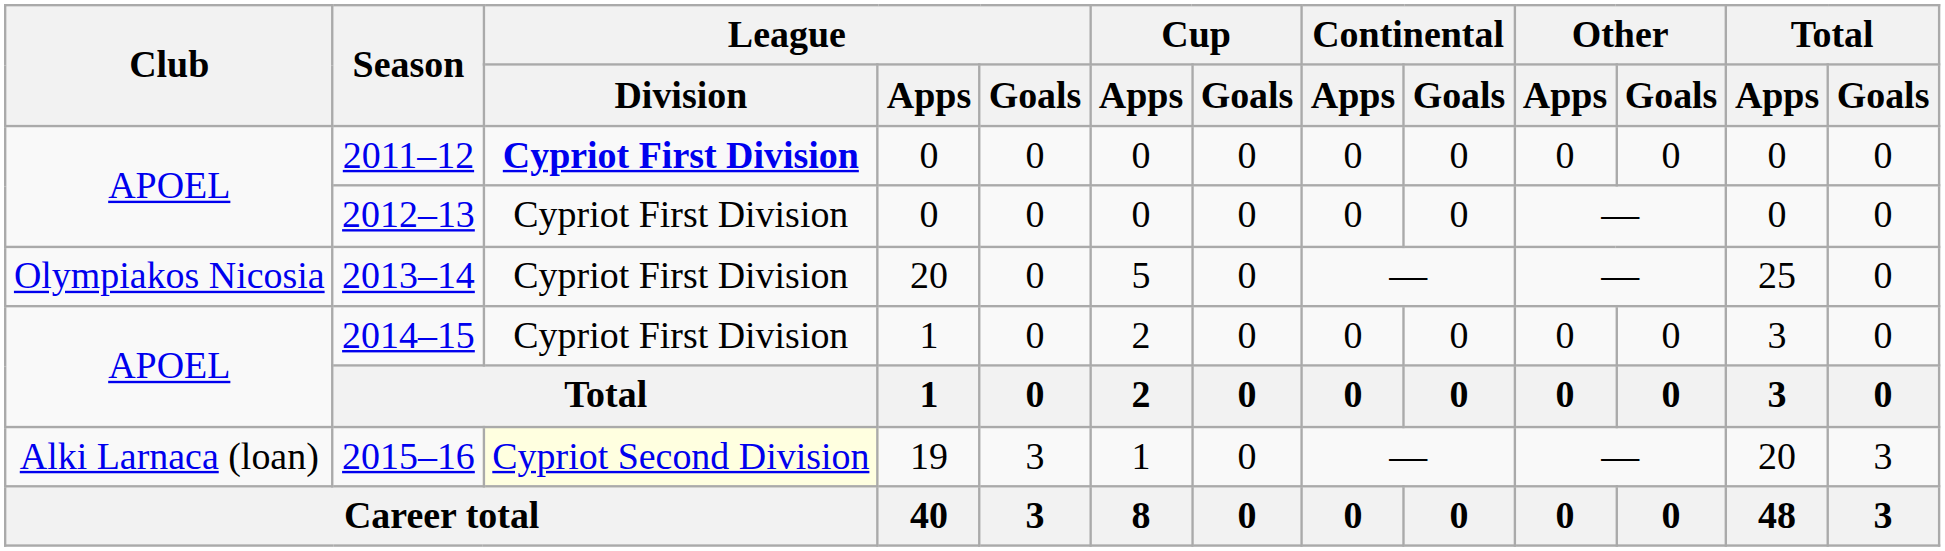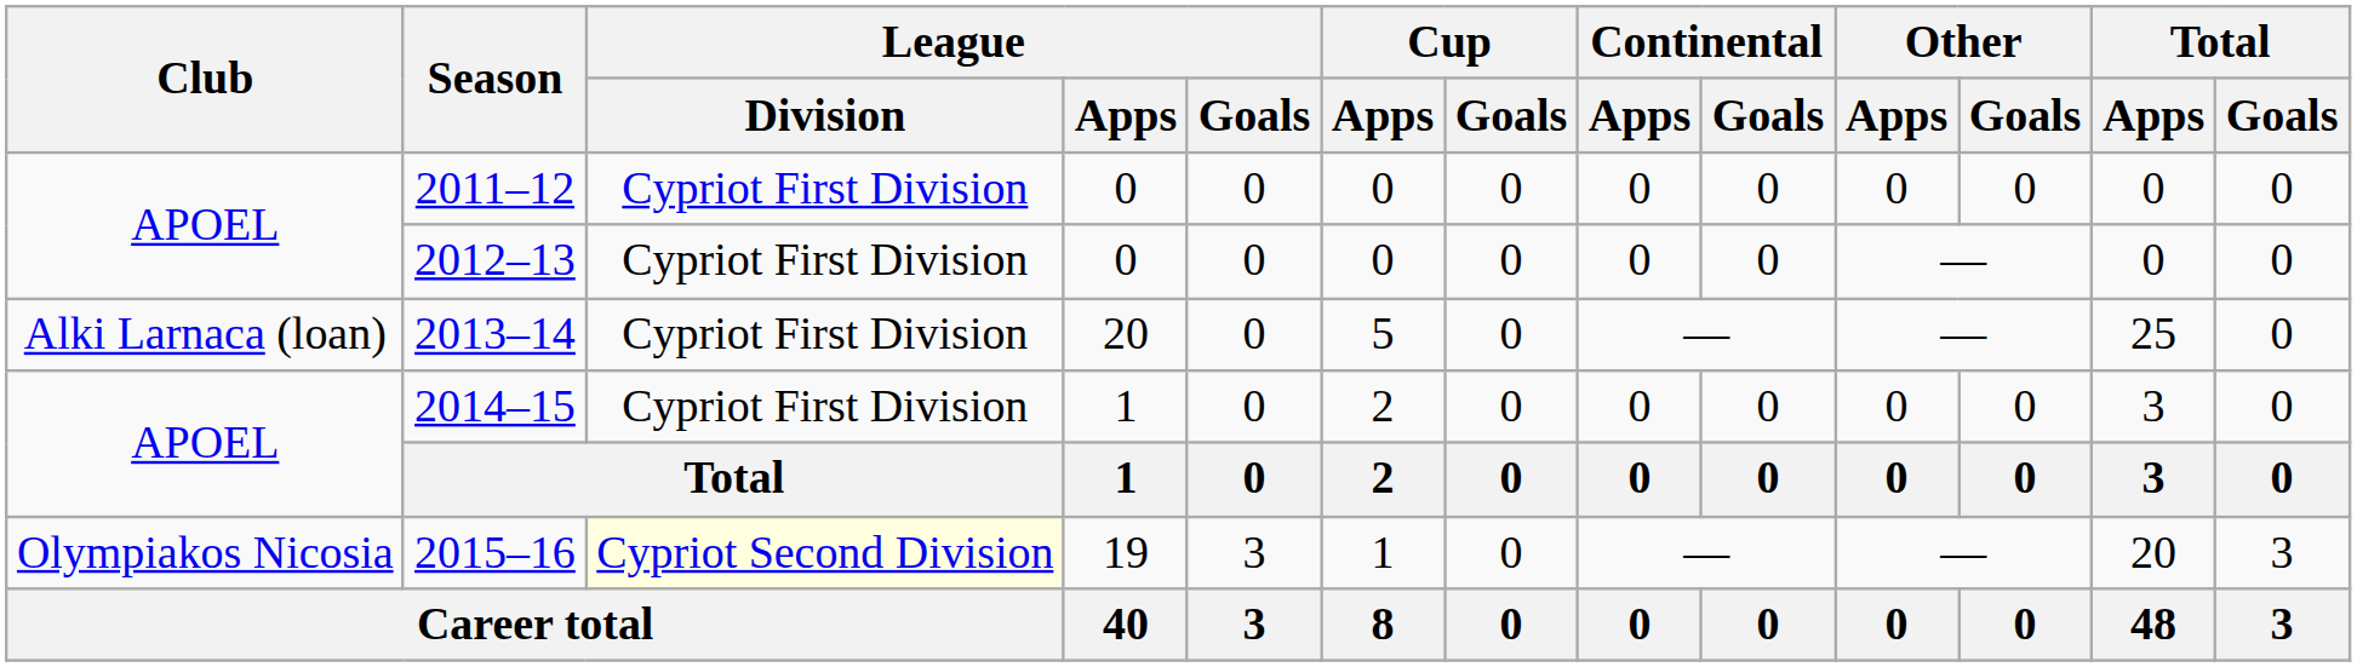 <table class="wikitable" style="text-align: center;">
 <tr>
 <th rowspan="2">Club</th>
 <th rowspan="2">Season</th>
 <th colspan="3">League</th>
 <th colspan="2">Cup</th>
 <th colspan="2">Continental</th>
 <th colspan="2">Other</th>
 <th colspan="2">Total</th>
 </tr>
 <tr>
 <th>Division</th>
 <th>Apps</th>
 <th>Goals</th>
 <th>Apps</th>
 <th>Goals</th>
 <th>Apps</th>
 <th>Goals</th>
 <th>Apps</th>
 <th>Goals</th>
 <th>Apps</th>
 <th>Goals</th>
 </tr>
 <tr>
 <td rowspan="2"><a href='#'>APOEL</a></td>
 <td><a href='#'>2011–12</a></td>
-<td><strong><a href='#'>Cypriot First Division</a></strong></td>
+<td><a href='#'>Cypriot First Division</a></td>
 <td>0</td>
 <td>0</td>
 <td>0</td>
 <td>0</td>
 <td>0</td>
 <td>0</td>
 <td>0</td>
 <td>0</td>
 <td>0</td>
 <td>0</td>
 </tr>
 <tr>
 <td><a href='#'>2012–13</a></td>
 <td>Cypriot First Division</td>
 <td>0</td>
 <td>0</td>
 <td>0</td>
 <td>0</td>
 <td>0</td>
 <td>0</td>
 <td colspan="2">—</td>
 <td>0</td>
 <td>0</td>
 </tr>
 <tr>
-<td rowspan="1"><a href='#'>Olympiakos Nicosia</a></td>
+<td rowspan="1"><a href='#'>Alki Larnaca</a> (loan)</td>
 <td><a href='#'>2013–14</a></td>
 <td>Cypriot First Division</td>
 <td>20</td>
 <td>0</td>
 <td>5</td>
 <td>0</td>
 <td colspan="2">—</td>
 <td colspan="2">—</td>
 <td>25</td>
 <td>0</td>
 </tr>
 <tr>
 <td rowspan="2"><a href='#'>APOEL</a></td>
 <td><a href='#'>2014–15</a></td>
 <td>Cypriot First Division</td>
 <td>1</td>
 <td>0</td>
 <td>2</td>
 <td>0</td>
 <td>0</td>
 <td>0</td>
 <td>0</td>
 <td>0</td>
 <td>3</td>
 <td>0</td>
 </tr>
 <tr>
 <th colspan="2">Total</th>
 <th>1</th>
 <th>0</th>
 <th>2</th>
 <th>0</th>
 <th>0</th>
 <th>0</th>
 <th>0</th>
 <th>0</th>
 <th>3</th>
 <th>0</th>
 </tr>
 <tr>
-<td rowspan="1"><a href='#'>Alki Larnaca</a> (loan)</td>
+<td rowspan="1"><a href='#'>Olympiakos Nicosia</a></td>
 <td><a href='#'>2015–16</a></td>
 <td style="background: lightyellow;"><a href='#'>Cypriot Second Division</a></td>
 <td>19</td>
 <td>3</td>
 <td>1</td>
 <td>0</td>
 <td colspan="2">—</td>
 <td colspan="2">—</td>
 <td>20</td>
 <td>3</td>
 </tr>
 <tr>
 <th colspan="3">Career total</th>
 <th>40</th>
 <th>3</th>
 <th>8</th>
 <th>0</th>
 <th>0</th>
 <th>0</th>
 <th>0</th>
 <th>0</th>
 <th>48</th>
 <th>3</th>
 </tr>
 </table>
